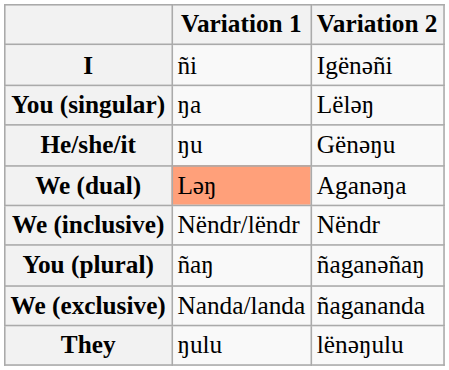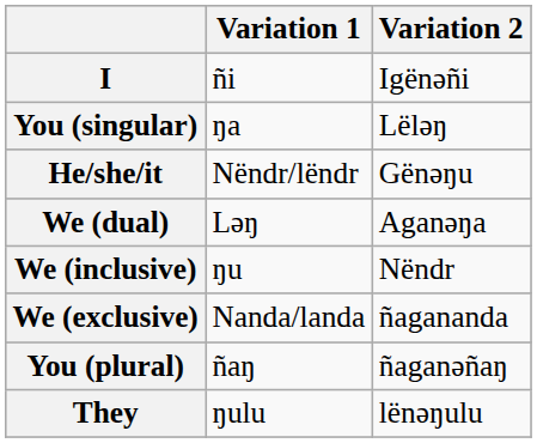 <table class="wikitable">
 <tr>
 <th></th>
 <th>Variation 1</th>
 <th>Variation 2</th>
 </tr>
 <tr>
 <th>I</th>
 <td>ñi</td>
 <td>Igënəñi</td>
 </tr>
 <tr>
 <th>You (singular)</th>
 <td>ŋa</td>
 <td>Lëləŋ</td>
 </tr>
 <tr>
 <th>He/she/it</th>
-<td>ŋu</td>
+<td>Nëndr/lëndr</td>
 <td>Gënəŋu</td>
 </tr>
 <tr>
 <th>We (dual)</th>
-<td style="background: lightsalmon;">Ləŋ</td>
+<td>Ləŋ</td>
 <td>Aganəŋa</td>
 </tr>
 <tr>
 <th>We (inclusive)</th>
-<td>Nëndr/lëndr</td>
+<td>ŋu</td>
 <td>Nëndr</td>
+</tr>
+<tr>
+<th>We (exclusive)</th>
+<td>Nanda/landa</td>
+<td>ñagananda</td>
 </tr>
 <tr>
 <th>You (plural)</th>
 <td>ñaŋ</td>
 <td>ñaganəñaŋ</td>
 </tr>
 <tr>
-<th>We (exclusive)</th>
-<td>Nanda/landa</td>
-<td>ñagananda</td>
-</tr>
-<tr>
 <th>They</th>
 <td>ŋulu</td>
 <td>lënəŋulu</td>
 </tr>
 </table>
